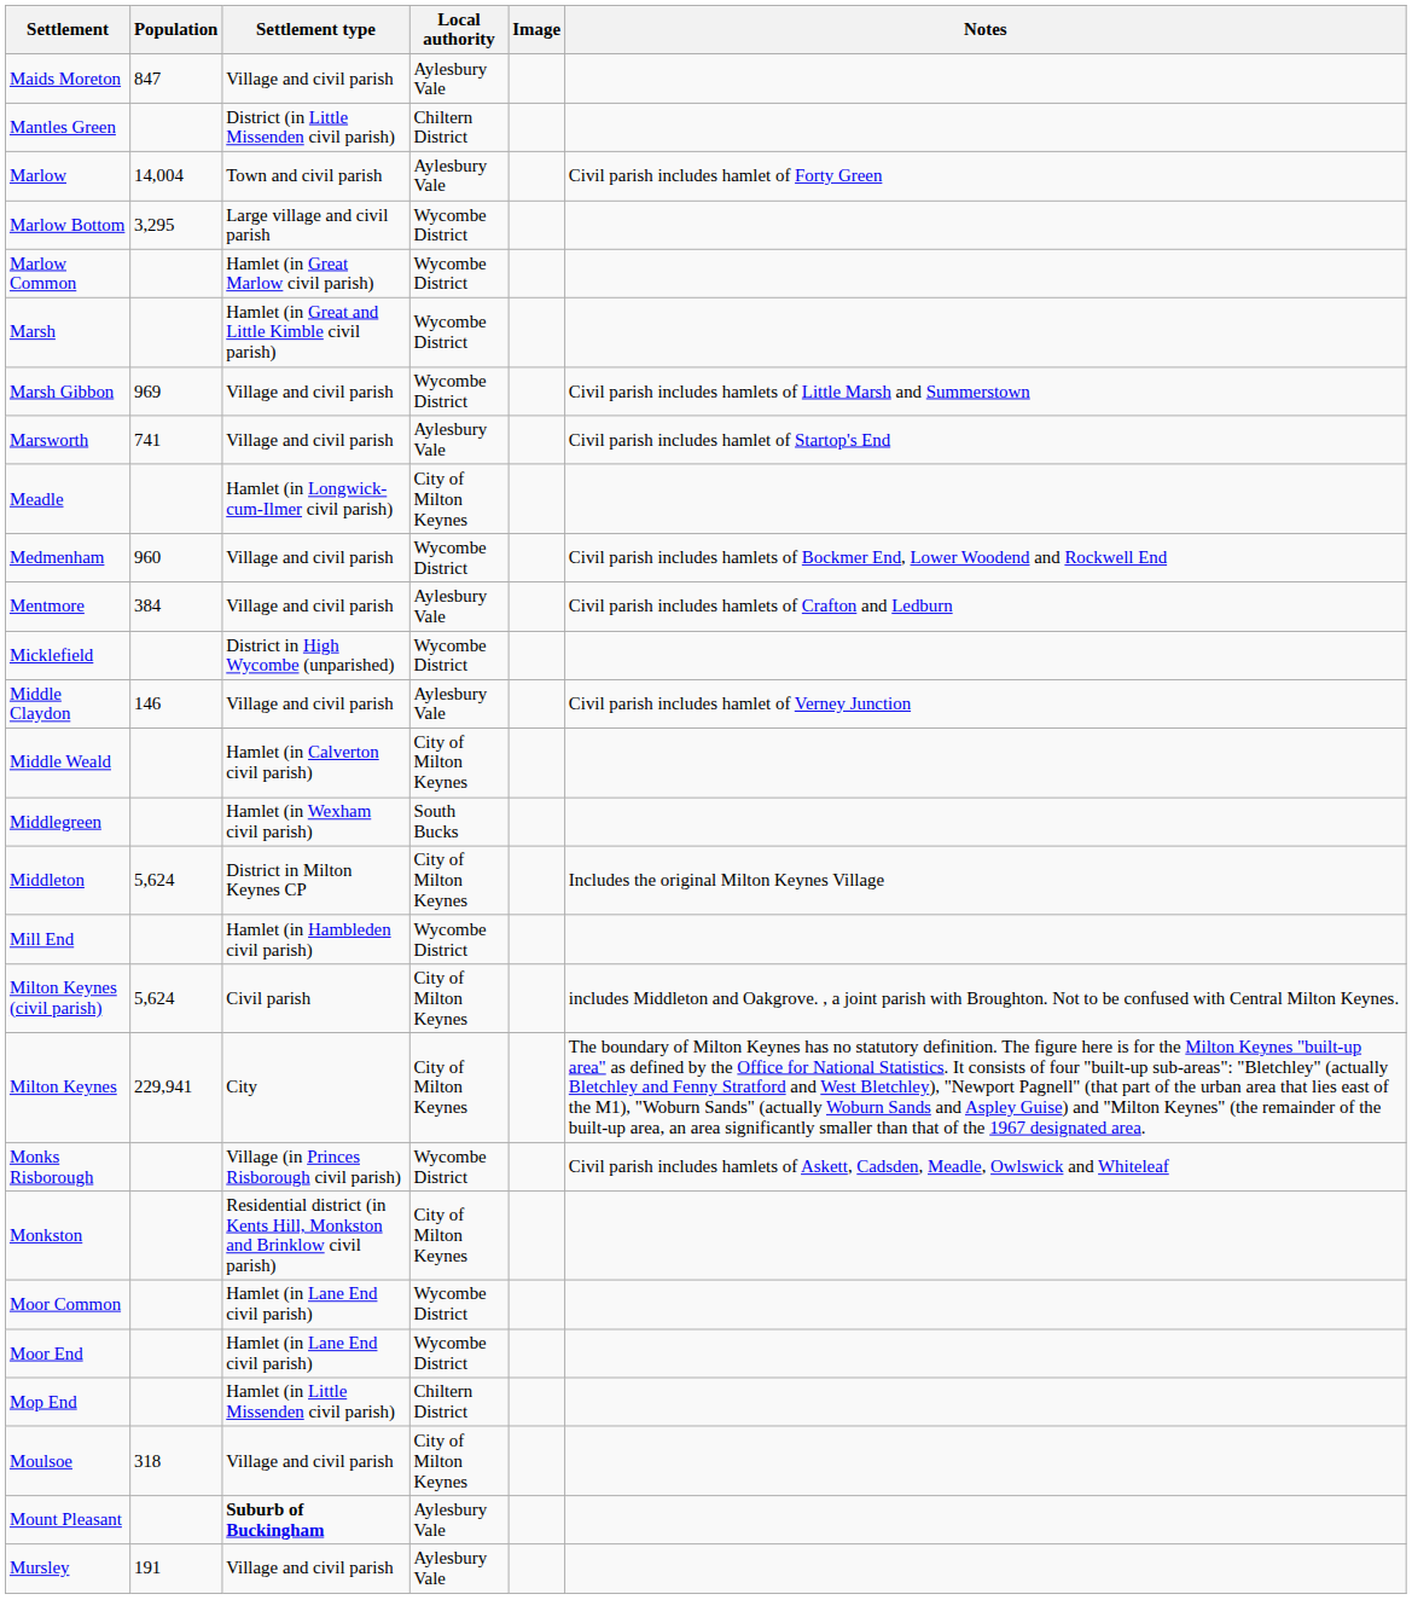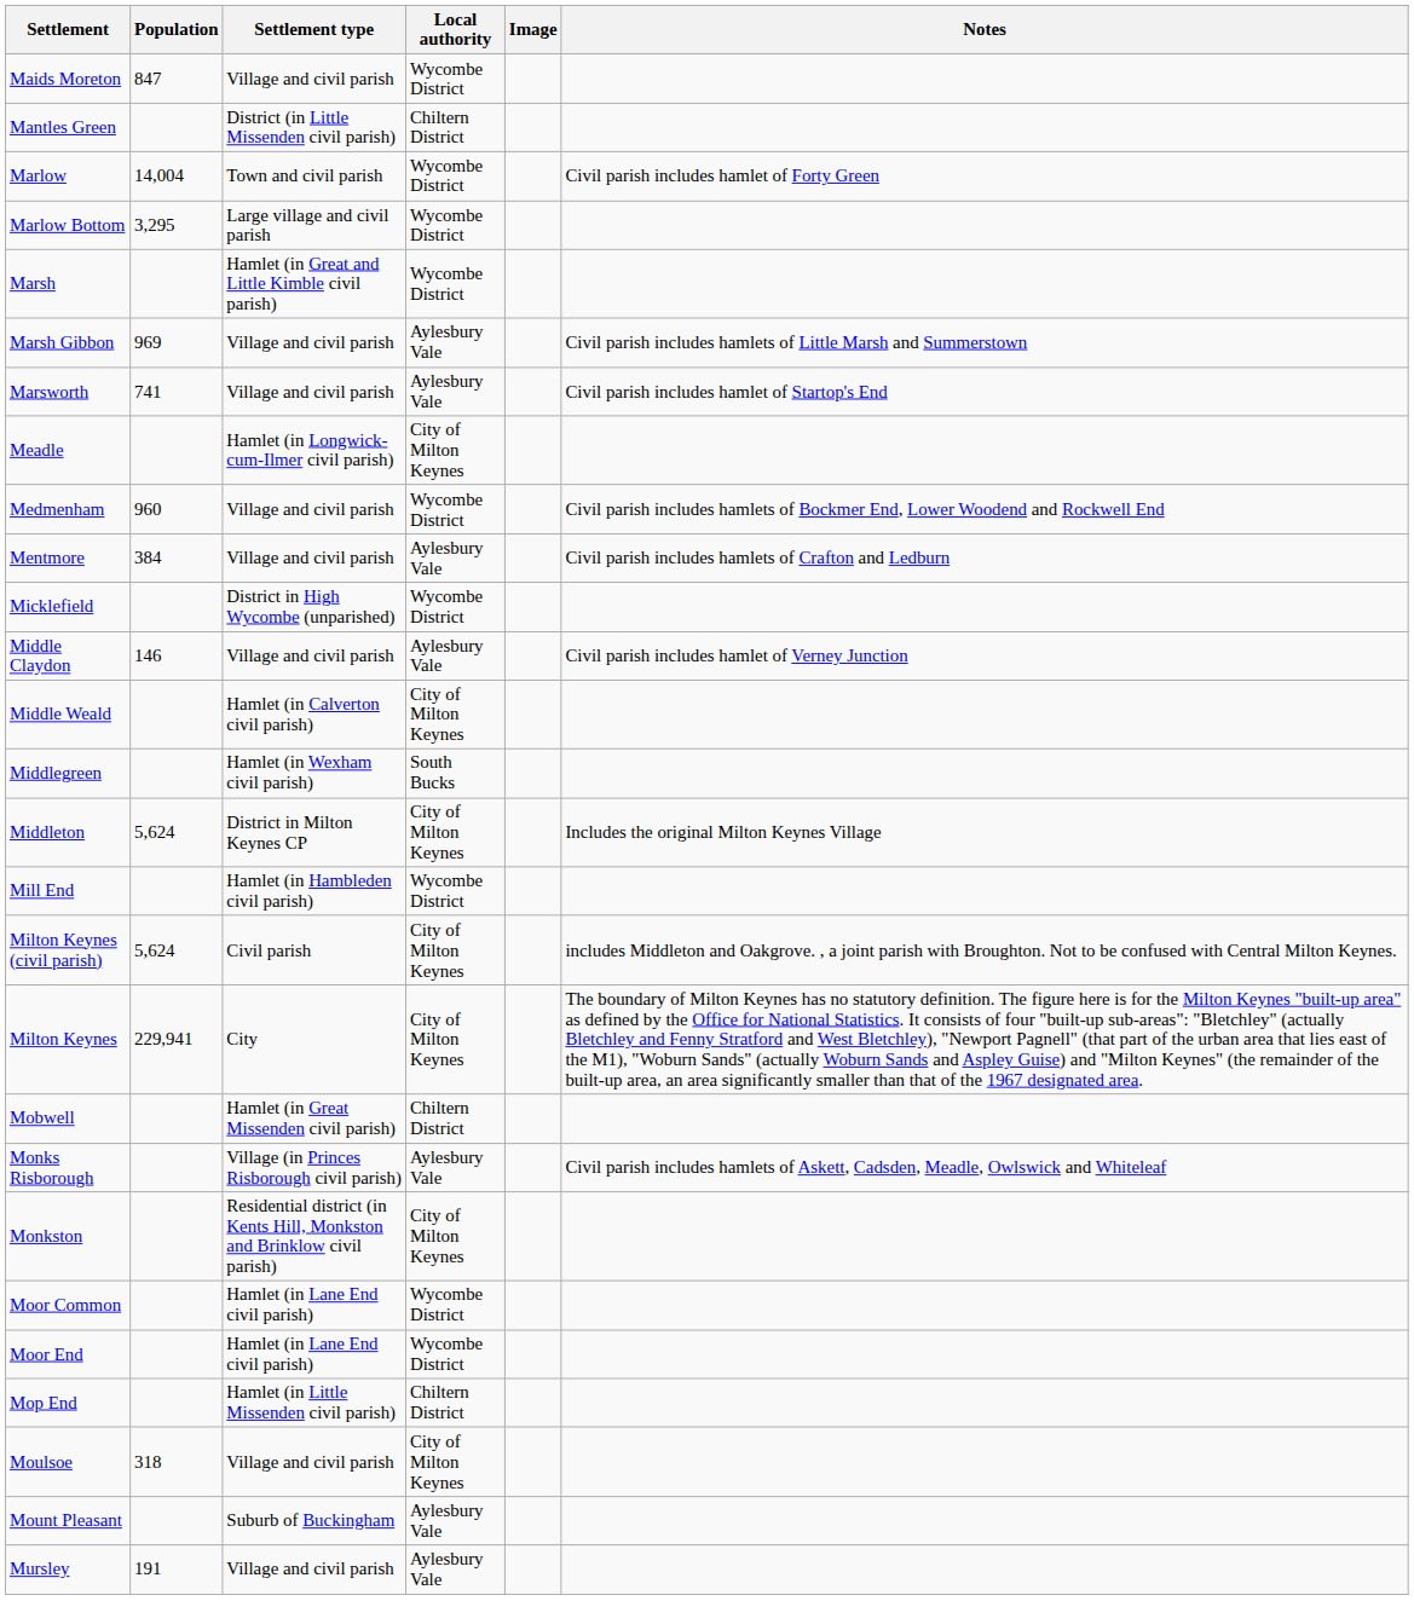 <table class="wikitable sortable">
 <tr>
 <th style="font-weight: bold;">Settlement</th>
 <th style="font-weight: bold;">Population</th>
 <th style="font-weight: bold;">Settlement type</th>
 <th style="font-weight: bold;">Local authority</th>
 <th style="font-weight: bold;">Image</th>
 <th style="font-weight: bold;">Notes</th>
 </tr>
 <tr>
 <td><a href='#'>Maids Moreton</a></td>
 <td>847</td>
 <td>Village and civil parish</td>
-<td>Aylesbury Vale</td>
+<td>Wycombe District</td>
 <td></td>
 <td></td>
 </tr>
 <tr>
 <td><a href='#'>Mantles Green</a></td>
 <td></td>
 <td>District (in <a href='#'>Little Missenden</a> civil parish)</td>
 <td>Chiltern District</td>
 <td></td>
 <td></td>
 </tr>
 <tr>
 <td><a href='#'>Marlow</a></td>
 <td>14,004</td>
 <td>Town and civil parish</td>
-<td>Aylesbury Vale</td>
+<td>Wycombe District</td>
 <td></td>
 <td>Civil parish includes hamlet of <a href='#'>Forty Green</a></td>
 </tr>
 <tr>
 <td><a href='#'>Marlow Bottom</a></td>
 <td>3,295</td>
 <td>Large village and civil parish</td>
-<td>Wycombe District</td>
-<td></td>
-<td></td>
-</tr>
-<tr>
-<td><a href='#'>Marlow Common</a></td>
-<td></td>
-<td>Hamlet (in <a href='#'>Great Marlow</a> civil parish)</td>
 <td>Wycombe District</td>
 <td></td>
 <td></td>
 </tr>
 <tr>
 <td><a href='#'>Marsh</a></td>
 <td></td>
 <td>Hamlet (in <a href='#'>Great and Little Kimble</a> civil parish)</td>
 <td>Wycombe District</td>
 <td></td>
 <td></td>
 </tr>
 <tr>
 <td><a href='#'>Marsh Gibbon</a></td>
 <td>969</td>
 <td>Village and civil parish</td>
-<td>Wycombe District</td>
+<td>Aylesbury Vale</td>
 <td></td>
 <td>Civil parish includes hamlets of <a href='#'>Little Marsh</a> and <a href='#'>Summerstown</a></td>
 </tr>
 <tr>
 <td><a href='#'>Marsworth</a></td>
 <td>741</td>
 <td>Village and civil parish</td>
 <td>Aylesbury Vale</td>
 <td></td>
 <td>Civil parish includes hamlet of <a href='#'>Startop's End</a></td>
 </tr>
 <tr>
 <td><a href='#'>Meadle</a></td>
 <td></td>
 <td>Hamlet (in <a href='#'>Longwick-cum-Ilmer</a> civil parish)</td>
 <td>City of Milton Keynes</td>
 <td></td>
 <td></td>
 </tr>
 <tr>
 <td><a href='#'>Medmenham</a></td>
 <td>960</td>
 <td>Village and civil parish</td>
 <td>Wycombe District</td>
 <td></td>
 <td>Civil parish includes hamlets of <a href='#'>Bockmer End</a>, <a href='#'>Lower Woodend</a> and <a href='#'>Rockwell End</a></td>
 </tr>
 <tr>
 <td><a href='#'>Mentmore</a></td>
 <td>384</td>
 <td>Village and civil parish</td>
 <td>Aylesbury Vale</td>
 <td></td>
 <td>Civil parish includes hamlets of <a href='#'>Crafton</a> and <a href='#'>Ledburn</a></td>
 </tr>
 <tr>
 <td><a href='#'>Micklefield</a></td>
 <td></td>
 <td>District in <a href='#'>High Wycombe</a> (unparished)</td>
 <td>Wycombe District</td>
 <td></td>
 <td></td>
 </tr>
 <tr>
 <td><a href='#'>Middle Claydon</a></td>
 <td>146</td>
 <td>Village and civil parish</td>
 <td>Aylesbury Vale</td>
 <td></td>
 <td>Civil parish includes hamlet of <a href='#'>Verney Junction</a></td>
 </tr>
 <tr>
 <td><a href='#'>Middle Weald</a></td>
 <td></td>
 <td>Hamlet (in <a href='#'>Calverton</a> civil parish)</td>
 <td>City of Milton Keynes</td>
 <td></td>
 <td></td>
 </tr>
 <tr>
 <td><a href='#'>Middlegreen</a></td>
 <td></td>
 <td>Hamlet (in <a href='#'>Wexham</a> civil parish)</td>
 <td>South Bucks</td>
 <td></td>
 <td></td>
 </tr>
 <tr>
 <td><a href='#'>Middleton</a></td>
 <td>5,624</td>
 <td>District in Milton Keynes CP</td>
 <td>City of Milton Keynes</td>
 <td></td>
 <td>Includes the original Milton Keynes Village</td>
 </tr>
 <tr>
 <td><a href='#'>Mill End</a></td>
 <td></td>
 <td>Hamlet (in <a href='#'>Hambleden</a> civil parish)</td>
 <td>Wycombe District</td>
 <td></td>
 <td></td>
 </tr>
 <tr>
 <td><a href='#'>Milton Keynes (civil parish)</a></td>
 <td>5,624</td>
 <td>Civil parish</td>
 <td>City of Milton Keynes</td>
 <td></td>
 <td>includes Middleton and Oakgrove. , a joint parish with Broughton. Not to be confused with Central Milton Keynes.</td>
 </tr>
 <tr>
 <td><a href='#'>Milton Keynes</a></td>
 <td>229,941</td>
 <td>City</td>
 <td>City of Milton Keynes</td>
 <td></td>
 <td>The boundary of Milton Keynes has no statutory definition. The figure here is for the <a href='#'>Milton Keynes "built-up area"</a> as defined by the <a href='#'>Office for National Statistics</a>. It consists of four "built-up sub-areas": "Bletchley" (actually <a href='#'>Bletchley and Fenny Stratford</a> and <a href='#'>West Bletchley</a>), "Newport Pagnell" (that part of the urban area that lies east of the M1), "Woburn Sands" (actually <a href='#'>Woburn Sands</a> and <a href='#'>Aspley Guise</a>) and "Milton Keynes" (the remainder of the built-up area, an area significantly smaller than that of the <a href='#'>1967 designated area</a>.</td>
 </tr>
 <tr>
+<td><a href='#'>Mobwell</a></td>
+<td></td>
+<td>Hamlet (in <a href='#'>Great Missenden</a> civil parish)</td>
+<td>Chiltern District</td>
+<td></td>
+<td></td>
+</tr>
+<tr>
 <td><a href='#'>Monks Risborough</a></td>
 <td></td>
 <td>Village (in <a href='#'>Princes Risborough</a> civil parish)</td>
-<td>Wycombe District</td>
+<td>Aylesbury Vale</td>
 <td></td>
 <td>Civil parish includes hamlets of <a href='#'>Askett</a>, <a href='#'>Cadsden</a>, <a href='#'>Meadle</a>, <a href='#'>Owlswick</a> and <a href='#'>Whiteleaf</a></td>
 </tr>
 <tr>
 <td><a href='#'>Monkston</a></td>
 <td></td>
 <td>Residential district (in <a href='#'>Kents Hill, Monkston and Brinklow</a> civil parish)</td>
 <td>City of Milton Keynes</td>
 <td></td>
 <td></td>
 </tr>
 <tr>
 <td><a href='#'>Moor Common</a></td>
 <td></td>
 <td>Hamlet (in <a href='#'>Lane End</a> civil parish)</td>
 <td>Wycombe District</td>
 <td></td>
 <td></td>
 </tr>
 <tr>
 <td><a href='#'>Moor End</a></td>
 <td></td>
 <td>Hamlet (in <a href='#'>Lane End</a> civil parish)</td>
 <td>Wycombe District</td>
 <td></td>
 <td></td>
 </tr>
 <tr>
 <td><a href='#'>Mop End</a></td>
 <td></td>
 <td>Hamlet (in <a href='#'>Little Missenden</a> civil parish)</td>
 <td>Chiltern District</td>
 <td></td>
 <td></td>
 </tr>
 <tr>
 <td><a href='#'>Moulsoe</a></td>
 <td>318</td>
 <td>Village and civil parish</td>
 <td>City of Milton Keynes</td>
 <td></td>
 <td></td>
 </tr>
 <tr>
 <td><a href='#'>Mount Pleasant</a></td>
 <td></td>
-<td><strong>Suburb of <a href='#'>Buckingham</a></strong></td>
+<td>Suburb of <a href='#'>Buckingham</a></td>
 <td>Aylesbury Vale</td>
 <td></td>
 <td></td>
 </tr>
 <tr>
 <td><a href='#'>Mursley</a></td>
 <td>191</td>
 <td>Village and civil parish</td>
 <td>Aylesbury Vale</td>
 <td></td>
 <td></td>
 </tr>
 </table>
